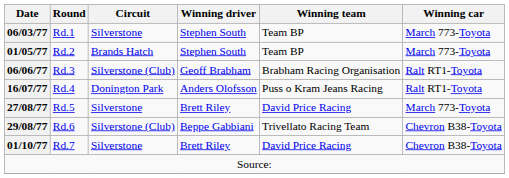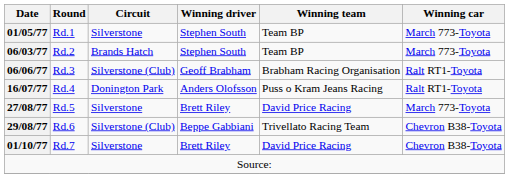 <table class="wikitable" style="font-size: 90%;">
 <tr>
 <th>Date</th>
 <th>Round</th>
 <th>Circuit</th>
 <th>Winning driver</th>
 <th>Winning team</th>
 <th>Winning car</th>
 </tr>
 <tr>
-<th>06/03/77</th>
+<th>01/05/77</th>
 <td><a href='#'>Rd.1</a></td>
 <td> <a href='#'>Silverstone</a></td>
 <td> <a href='#'>Stephen South</a></td>
 <td>Team BP</td>
 <td><a href='#'>March</a> 773-<a href='#'>Toyota</a></td>
 </tr>
 <tr>
-<th>01/05/77</th>
+<th>06/03/77</th>
 <td><a href='#'>Rd.2</a></td>
 <td> <a href='#'>Brands Hatch</a></td>
 <td> <a href='#'>Stephen South</a></td>
 <td>Team BP</td>
 <td><a href='#'>March</a> 773-<a href='#'>Toyota</a></td>
 </tr>
 <tr>
 <th>06/06/77</th>
 <td><a href='#'>Rd.3</a></td>
 <td> <a href='#'>Silverstone (Club)</a></td>
 <td> <a href='#'>Geoff Brabham</a></td>
 <td>Brabham Racing Organisation</td>
 <td><a href='#'>Ralt</a> RT1-<a href='#'>Toyota</a></td>
 </tr>
 <tr>
 <th>16/07/77</th>
 <td><a href='#'>Rd.4</a></td>
 <td> <a href='#'>Donington Park</a></td>
 <td> <a href='#'>Anders Olofsson</a></td>
 <td>Puss o Kram Jeans Racing</td>
 <td><a href='#'>Ralt</a> RT1-<a href='#'>Toyota</a></td>
 </tr>
 <tr>
 <th>27/08/77</th>
 <td><a href='#'>Rd.5</a></td>
 <td> <a href='#'>Silverstone</a></td>
 <td> <a href='#'>Brett Riley</a></td>
 <td><a href='#'>David Price Racing</a></td>
 <td><a href='#'>March</a> 773-<a href='#'>Toyota</a></td>
 </tr>
 <tr>
 <th>29/08/77</th>
 <td><a href='#'>Rd.6</a></td>
 <td> <a href='#'>Silverstone (Club)</a></td>
 <td> <a href='#'>Beppe Gabbiani</a></td>
 <td>Trivellato Racing Team</td>
 <td><a href='#'>Chevron</a> B38-<a href='#'>Toyota</a></td>
 </tr>
 <tr>
 <th>01/10/77</th>
 <td><a href='#'>Rd.7</a></td>
 <td> <a href='#'>Silverstone</a></td>
 <td> <a href='#'>Brett Riley</a></td>
 <td><a href='#'>David Price Racing</a></td>
 <td><a href='#'>Chevron</a> B38-<a href='#'>Toyota</a></td>
 </tr>
 <tr>
 <td colspan=6 align=center>Source:</td>
 </tr>
 <tr>
 </tr>
 </table>
